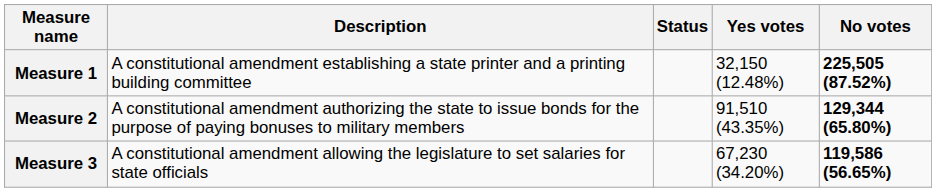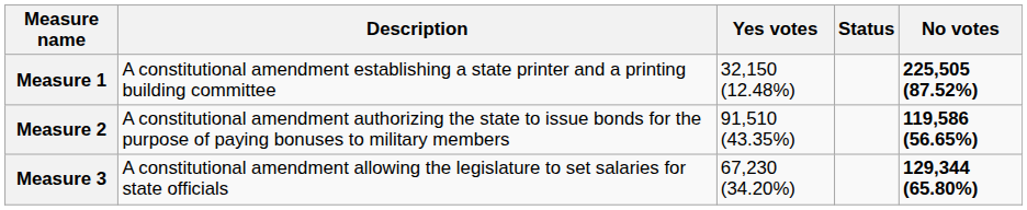 <table class="wikitable sortable plainrowheaders" style="width:100%">
 <tr>
 <th scope="col">Measure name</th>
 <th class="unsortable" scope="col">Description</th>
+<th scope="col">Yes votes</th>
 <th scope="col">Status</th>
-<th scope="col">Yes votes</th>
 <th scope="col">No votes</th>
 </tr>
 <tr>
 <th scope="row">Measure 1</th>
 <td>A constitutional amendment establishing a state printer and a printing building committee</td>
+<td>32,150 (12.48%)</td>
 <td></td>
-<td>32,150 (12.48%)</td>
 <td><strong>225,505 (87.52%)</strong></td>
 </tr>
 <tr>
 <th scope="row">Measure 2</th>
 <td>A constitutional amendment authorizing the state to issue bonds for the purpose of paying bonuses to military members</td>
+<td>91,510 (43.35%)</td>
 <td></td>
-<td>91,510 (43.35%)</td>
-<td><strong>129,344 (65.80%)</strong></td>
+<td><strong>119,586 (56.65%)</strong></td>
 </tr>
 <tr>
 <th scope="row">Measure 3</th>
 <td>A constitutional amendment allowing the legislature to set salaries for state officials</td>
+<td>67,230 (34.20%)</td>
 <td></td>
-<td>67,230 (34.20%)</td>
-<td><strong>119,586 (56.65%)</strong></td>
+<td><strong>129,344 (65.80%)</strong></td>
 </tr>
 </table>
